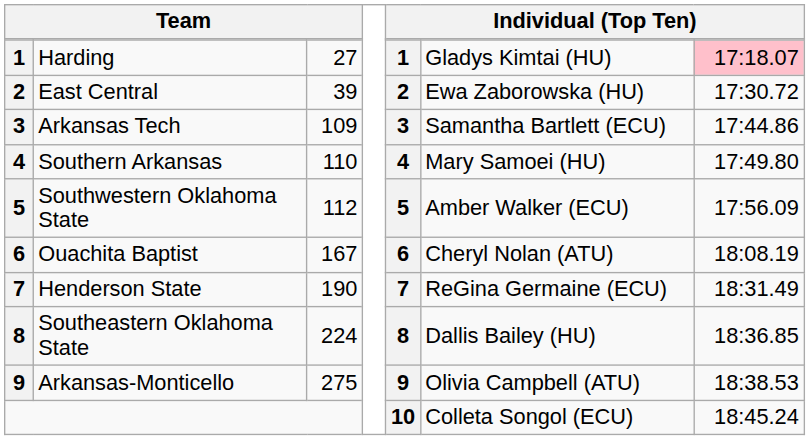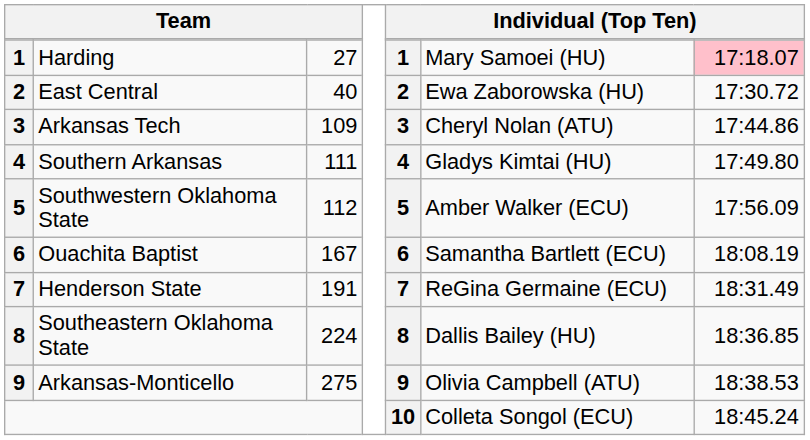 <table class="wikitable">
 <tr>
 <th colspan=3>Team</th>
 <td rowspan=12 width=10 bgcolor=#ffffff></td>
 <th colspan=3>Individual (Top Ten)</th>
 </tr>
 <tr height=0>
 <td style="padding:0" width=20></td>
 <td style="padding:0" width=200></td>
 <td style="padding:0" width=40></td>
 <td style="padding:0" width=20></td>
 <td style="padding:0" width=200></td>
 <td style="padding:0" width=80></td>
 </tr>
 <tr>
 <th>1</th>
 <td>Harding</td>
 <td align=right>27</td>
 <th>1</th>
-<td>Gladys Kimtai (HU)</td>
+<td>Mary Samoei (HU)</td>
 <td align=right style="background: pink;">17:18.07</td>
 </tr>
 <tr>
 <th>2</th>
 <td>East Central</td>
-<td align=right>39</td>
+<td align=right>40</td>
 <th>2</th>
 <td>Ewa Zaborowska (HU)</td>
 <td align=right>17:30.72</td>
 </tr>
 <tr>
 <th>3</th>
 <td>Arkansas Tech</td>
 <td align=right>109</td>
 <th>3</th>
-<td>Samantha Bartlett (ECU)</td>
+<td>Cheryl Nolan (ATU)</td>
 <td align=right>17:44.86</td>
 </tr>
 <tr>
 <th>4</th>
 <td>Southern Arkansas</td>
-<td align=right>110</td>
+<td align=right>111</td>
 <th>4</th>
-<td>Mary Samoei (HU)</td>
+<td>Gladys Kimtai (HU)</td>
 <td align=right>17:49.80</td>
 </tr>
 <tr>
 <th>5</th>
 <td>Southwestern Oklahoma State</td>
 <td align=right>112</td>
 <th>5</th>
 <td>Amber Walker (ECU)</td>
 <td align=right>17:56.09</td>
 </tr>
 <tr>
 <th>6</th>
 <td>Ouachita Baptist</td>
 <td align=right>167</td>
 <th>6</th>
-<td>Cheryl Nolan (ATU)</td>
+<td>Samantha Bartlett (ECU)</td>
 <td align=right>18:08.19</td>
 </tr>
 <tr>
 <th>7</th>
 <td>Henderson State</td>
-<td align=right>190</td>
+<td align=right>191</td>
 <th>7</th>
 <td>ReGina Germaine (ECU)</td>
 <td align=right>18:31.49</td>
 </tr>
 <tr>
 <th>8</th>
 <td>Southeastern Oklahoma State</td>
 <td align=right>224</td>
 <th>8</th>
 <td>Dallis Bailey (HU)</td>
 <td align=right>18:36.85</td>
 </tr>
 <tr>
 <th>9</th>
 <td>Arkansas-Monticello</td>
 <td align=right>275</td>
 <th>9</th>
 <td>Olivia Campbell (ATU)</td>
 <td align=right>18:38.53</td>
 </tr>
 <tr>
 <td colspan=3></td>
 <th>10</th>
 <td>Colleta Songol (ECU)</td>
 <td align=right>18:45.24</td>
 </tr>
 </table>
